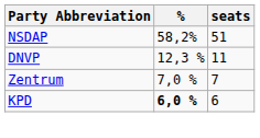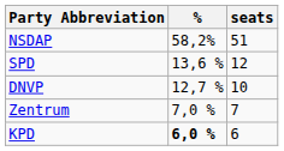 <table class="wikitable">
 <tr>
 <th>Party Abbreviation</th>
 <th>%</th>
 <th>seats</th>
 </tr>
 <tr>
 <td><a href='#'>NSDAP</a></td>
 <td>58,2%</td>
 <td>51</td>
 </tr>
 <tr>
+<td><a href='#'>SPD</a></td>
+<td>13,6 %</td>
+<td>12</td>
+</tr>
+<tr>
 <td><a href='#'>DNVP</a></td>
-<td>12,3 %</td>
-<td>11</td>
+<td>12,7 %</td>
+<td>10</td>
 </tr>
 <tr>
 <td><a href='#'>Zentrum</a></td>
 <td>7,0 %</td>
 <td>7</td>
 </tr>
 <tr>
 <td><a href='#'>KPD</a></td>
 <td><strong>6,0 %</strong></td>
 <td>6</td>
 </tr>
 </table>
